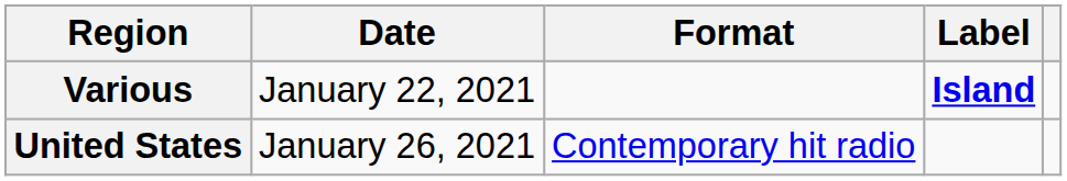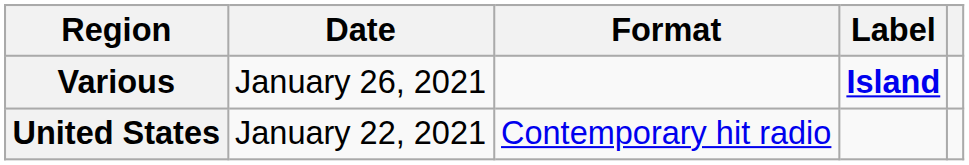 <table class="wikitable plainrowheaders">
 <tr>
 <th scope="col">Region</th>
 <th scope="col">Date</th>
 <th scope="col">Format</th>
 <th scope="col">Label</th>
 <th scope="col"></th>
 </tr>
 <tr>
 <th scope="row">Various</th>
-<td>January 22, 2021</td>
+<td>January 26, 2021</td>
 <td></td>
 <td><strong><a href='#'>Island</a></strong></td>
 <td></td>
 </tr>
 <tr>
 <th scope="row">United States</th>
-<td>January 26, 2021</td>
+<td>January 22, 2021</td>
 <td><a href='#'>Contemporary hit radio</a></td>
 <td></td>
 <td></td>
 </tr>
 </table>
